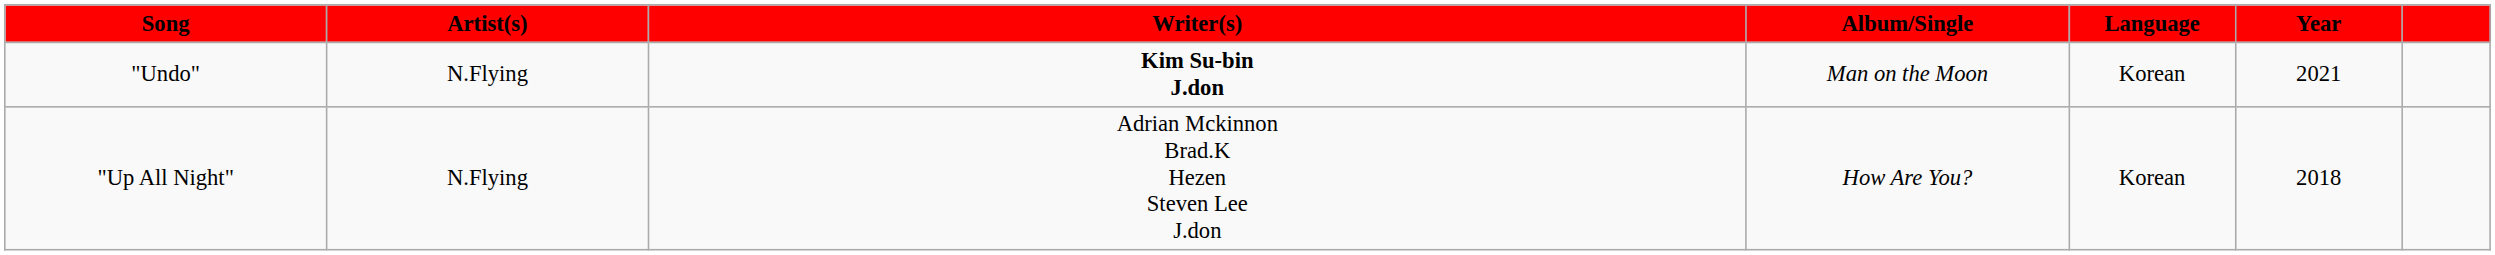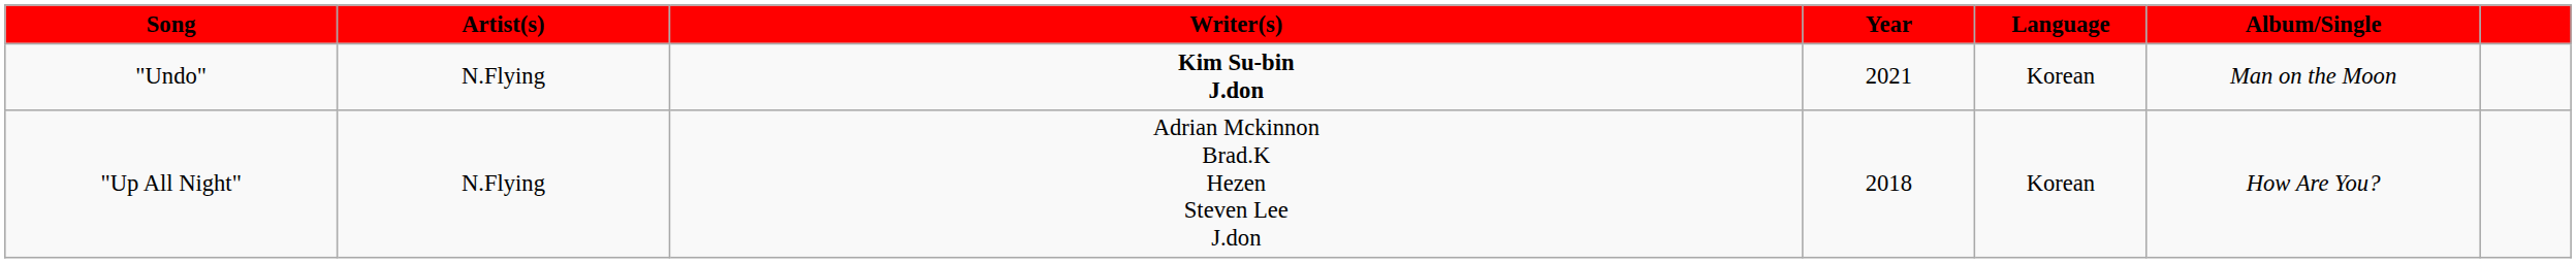 <table class="wikitable" style="margin:0.5em auto; clear:both; font-size:.9em; text-align:center; width:100%">
 <tr>
 <th style="width:200px; background:#FF0000;">Song</th>
 <th style="width:200px; background:#FF0000;">Artist(s)</th>
 <th style="width:700px; background:#FF0000;">Writer(s)</th>
+<th style="width:100px; background:#FF0000;">Year</th>
+<th style="width:100px; background:#FF0000;">Language</th>
 <th style="width:200px; background:#FF0000;">Album/Single</th>
-<th style="width:100px; background:#FF0000;">Language</th>
-<th style="width:100px; background:#FF0000;">Year</th>
 <th style="width:50px;  background:#FF0000;"></th>
 </tr>
 <tr>
 <td>"Undo" </td>
 <td>N.Flying</td>
 <td><strong>Kim Su-bin <br> J.don</strong></td>
+<td>2021</td>
+<td>Korean</td>
 <td><em>Man on the Moon</em></td>
-<td>Korean</td>
-<td>2021</td>
 <td></td>
 </tr>
 <tr>
 <td>"Up All Night"</td>
 <td>N.Flying</td>
 <td>Adrian Mckinnon <br> Brad.K <br> Hezen <br> Steven Lee <br> J.don</td>
+<td>2018</td>
+<td>Korean</td>
 <td><em>How Are You?</em></td>
-<td>Korean</td>
-<td>2018</td>
 <td></td>
 </tr>
 </table>
